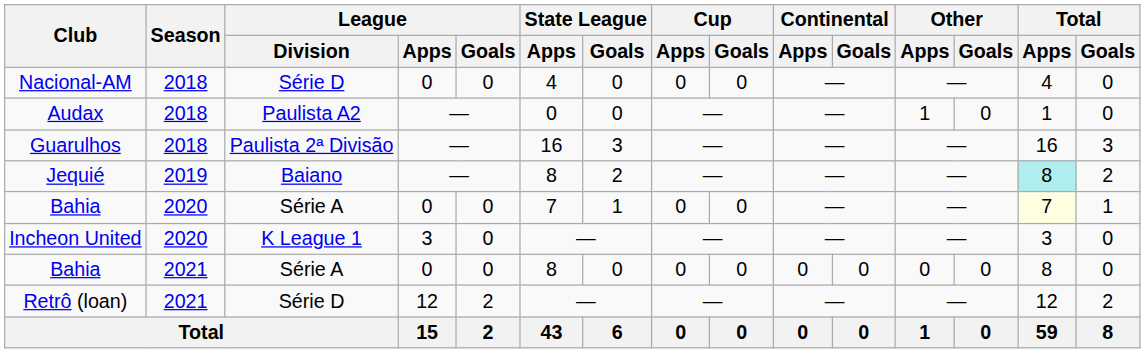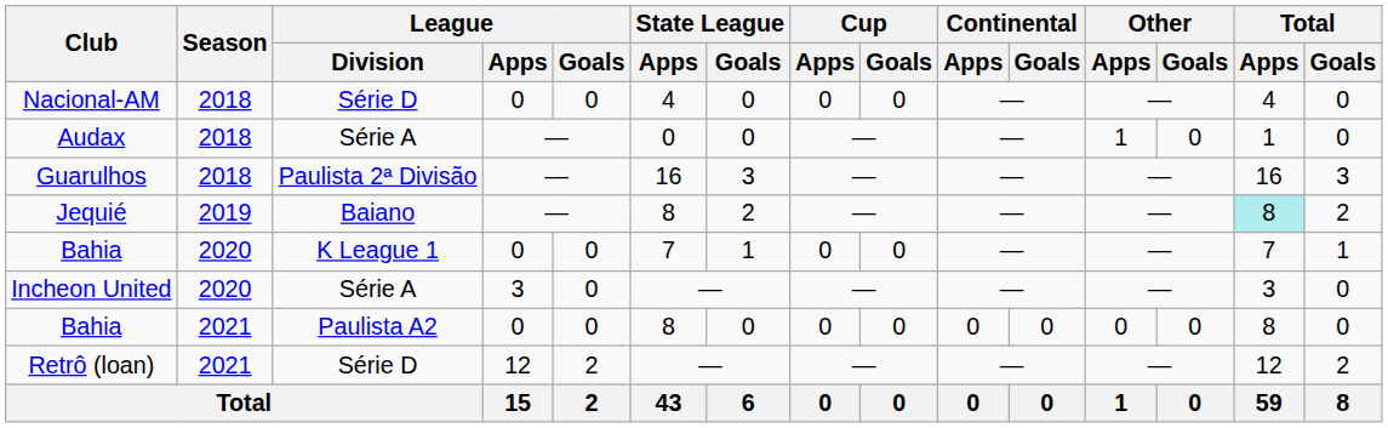 <table class="wikitable" style="text-align: center;">
 <tr>
 <th rowspan="2">Club</th>
 <th rowspan="2">Season</th>
 <th colspan="3">League</th>
 <th colspan="2">State League</th>
 <th colspan="2">Cup</th>
 <th colspan="2">Continental</th>
 <th colspan="2">Other</th>
 <th colspan="2">Total</th>
 </tr>
 <tr>
 <th>Division</th>
 <th>Apps</th>
 <th>Goals</th>
 <th>Apps</th>
 <th>Goals</th>
 <th>Apps</th>
 <th>Goals</th>
 <th>Apps</th>
 <th>Goals</th>
 <th>Apps</th>
 <th>Goals</th>
 <th>Apps</th>
 <th>Goals</th>
 </tr>
 <tr>
 <td valign="center"><a href='#'>Nacional-AM</a></td>
 <td><a href='#'>2018</a></td>
 <td><a href='#'>Série D</a></td>
 <td>0</td>
 <td>0</td>
 <td>4</td>
 <td>0</td>
 <td>0</td>
 <td>0</td>
 <td colspan="2">—</td>
 <td colspan="2">—</td>
 <td>4</td>
 <td>0</td>
 </tr>
 <tr>
 <td valign="center"><a href='#'>Audax</a></td>
 <td><a href='#'>2018</a></td>
-<td><a href='#'>Paulista A2</a></td>
+<td>Série A</td>
 <td colspan="2">—</td>
 <td>0</td>
 <td>0</td>
 <td colspan="2">—</td>
 <td colspan="2">—</td>
 <td>1</td>
 <td>0</td>
 <td>1</td>
 <td>0</td>
 </tr>
 <tr>
 <td valign="center"><a href='#'>Guarulhos</a></td>
 <td><a href='#'>2018</a></td>
 <td><a href='#'>Paulista 2ª Divisão</a></td>
 <td colspan="2">—</td>
 <td>16</td>
 <td>3</td>
 <td colspan="2">—</td>
 <td colspan="2">—</td>
 <td colspan="2">—</td>
 <td>16</td>
 <td>3</td>
 </tr>
 <tr>
 <td valign="center"><a href='#'>Jequié</a></td>
 <td><a href='#'>2019</a></td>
 <td><a href='#'>Baiano</a></td>
 <td colspan="2">—</td>
 <td>8</td>
 <td>2</td>
 <td colspan="2">—</td>
 <td colspan="2">—</td>
 <td colspan="2">—</td>
 <td style="background: paleturquoise;">8</td>
 <td>2</td>
 </tr>
 <tr>
 <td valign="center"><a href='#'>Bahia</a></td>
 <td><a href='#'>2020</a></td>
-<td>Série A</td>
+<td><a href='#'>K League 1</a></td>
 <td>0</td>
 <td>0</td>
 <td>7</td>
 <td>1</td>
 <td>0</td>
 <td>0</td>
 <td colspan="2">—</td>
 <td colspan="2">—</td>
-<td style="background: lightyellow;">7</td>
+<td>7</td>
 <td>1</td>
 </tr>
 <tr>
 <td valign="center"><a href='#'>Incheon United</a></td>
 <td><a href='#'>2020</a></td>
-<td><a href='#'>K League 1</a></td>
+<td>Série A</td>
 <td>3</td>
 <td>0</td>
 <td colspan="2">—</td>
 <td colspan="2">—</td>
 <td colspan="2">—</td>
 <td colspan="2">—</td>
 <td>3</td>
 <td>0</td>
 </tr>
 <tr>
 <td valign="center"><a href='#'>Bahia</a></td>
 <td><a href='#'>2021</a></td>
-<td>Série A</td>
+<td><a href='#'>Paulista A2</a></td>
 <td>0</td>
 <td>0</td>
 <td>8</td>
 <td>0</td>
 <td>0</td>
 <td>0</td>
 <td>0</td>
 <td>0</td>
 <td>0</td>
 <td>0</td>
 <td>8</td>
 <td>0</td>
 </tr>
 <tr>
 <td valign="center"><a href='#'>Retrô</a> (loan)</td>
 <td><a href='#'>2021</a></td>
 <td>Série D</td>
 <td>12</td>
 <td>2</td>
 <td colspan="2">—</td>
 <td colspan="2">—</td>
 <td colspan="2">—</td>
 <td colspan="2">—</td>
 <td>12</td>
 <td>2</td>
 </tr>
 <tr>
 <th colspan="3"><strong>Total</strong></th>
 <th>15</th>
 <th>2</th>
 <th>43</th>
 <th>6</th>
 <th>0</th>
 <th>0</th>
 <th>0</th>
 <th>0</th>
 <th>1</th>
 <th>0</th>
 <th>59</th>
 <th>8</th>
 </tr>
 </table>
